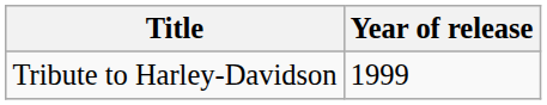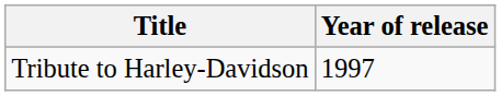 <table class="wikitable">
 <tr>
 <th>Title</th>
 <th>Year of release</th>
 </tr>
 <tr>
 <td>Tribute to Harley-Davidson</td>
-<td>1999</td>
+<td>1997</td>
 </tr>
 </table>
